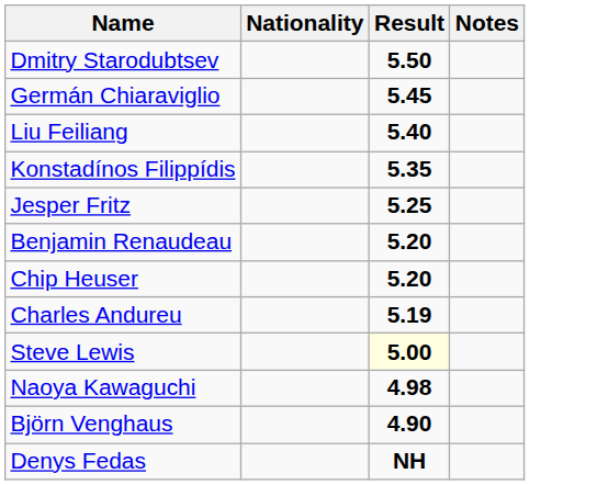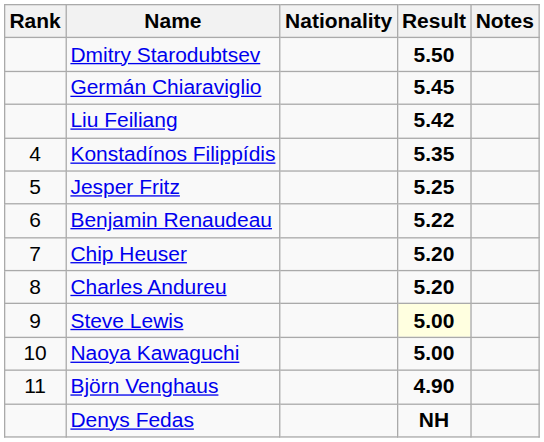 <table class="wikitable sortable" style="text-align:center">
 <tr>
+<th>Rank</th>
 <th>Name</th>
 <th>Nationality</th>
 <th>Result</th>
 <th>Notes</th>
 </tr>
 <tr>
+<td></td>
 <td align=left><a href='#'>Dmitry Starodubtsev</a></td>
 <td align=left></td>
 <td><strong>5.50</strong></td>
 <td></td>
 </tr>
 <tr>
+<td></td>
 <td align=left><a href='#'>Germán Chiaraviglio</a></td>
 <td align=left></td>
 <td><strong>5.45</strong></td>
 <td></td>
 </tr>
 <tr>
+<td></td>
 <td align=left><a href='#'>Liu Feiliang</a></td>
 <td align=left></td>
-<td><strong>5.40</strong></td>
+<td><strong>5.42</strong></td>
 <td></td>
 </tr>
 <tr>
+<td>4</td>
 <td align=left><a href='#'>Konstadínos Filippídis</a></td>
 <td align=left></td>
 <td><strong>5.35</strong></td>
 <td></td>
 </tr>
 <tr>
+<td>5</td>
 <td align=left><a href='#'>Jesper Fritz</a></td>
 <td align=left></td>
 <td><strong>5.25</strong></td>
 <td></td>
 </tr>
 <tr>
+<td>6</td>
 <td align=left><a href='#'>Benjamin Renaudeau</a></td>
 <td align=left></td>
-<td><strong>5.20</strong></td>
+<td><strong>5.22</strong></td>
 <td></td>
 </tr>
 <tr>
+<td>7</td>
 <td align=left><a href='#'>Chip Heuser</a></td>
 <td align=left></td>
 <td><strong>5.20</strong></td>
 <td></td>
 </tr>
 <tr>
+<td>8</td>
 <td align=left><a href='#'>Charles Andureu</a></td>
 <td align=left></td>
-<td><strong>5.19</strong></td>
+<td><strong>5.20</strong></td>
 <td></td>
 </tr>
 <tr>
+<td>9</td>
 <td align=left><a href='#'>Steve Lewis</a></td>
 <td align=left></td>
 <td style="background: lightyellow;"><strong>5.00</strong></td>
 <td></td>
 </tr>
 <tr>
+<td>10</td>
 <td align=left><a href='#'>Naoya Kawaguchi</a></td>
 <td align=left></td>
-<td><strong>4.98</strong></td>
+<td><strong>5.00</strong></td>
 <td></td>
 </tr>
 <tr>
+<td>11</td>
 <td align=left><a href='#'>Björn Venghaus</a></td>
 <td align=left></td>
 <td><strong>4.90</strong></td>
 <td></td>
 </tr>
 <tr>
+<td></td>
 <td align=left><a href='#'>Denys Fedas</a></td>
 <td align=left></td>
 <td><strong>NH</strong></td>
 <td></td>
 </tr>
 </table>
